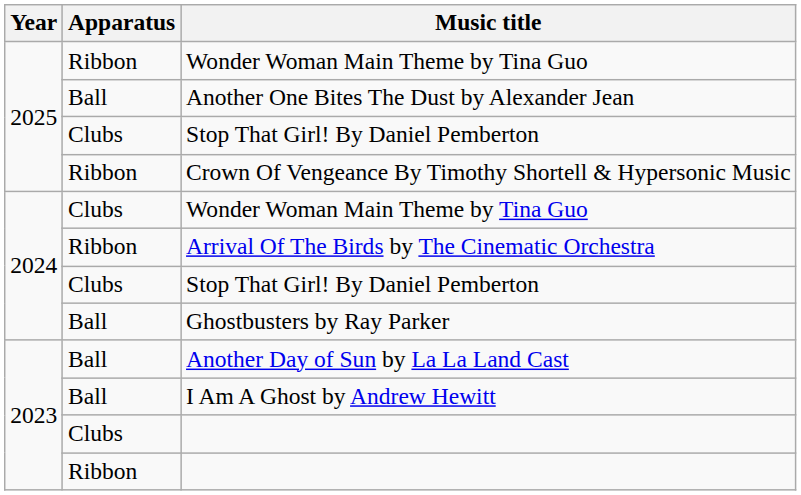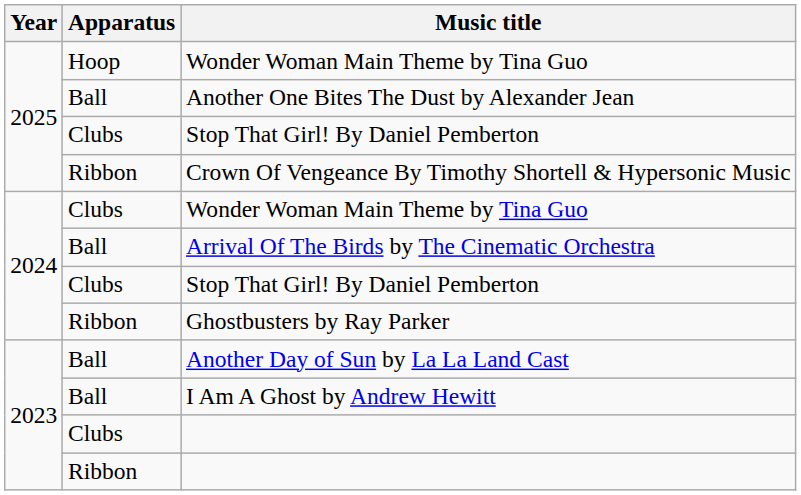 <table class="wikitable">
 <tr>
 <th>Year</th>
 <th>Apparatus</th>
 <th>Music title</th>
 </tr>
 <tr>
 <td rowspan="4">2025</td>
-<td>Ribbon</td>
+<td>Hoop</td>
 <td>Wonder Woman Main Theme by Tina Guo</td>
 </tr>
 <tr>
 <td>Ball</td>
 <td>Another One Bites The Dust by Alexander Jean</td>
 </tr>
 <tr>
 <td>Clubs</td>
 <td>Stop That Girl! By Daniel Pemberton</td>
 </tr>
 <tr>
 <td>Ribbon</td>
 <td>Crown Of Vengeance By Timothy Shortell & Hypersonic Music</td>
 </tr>
 <tr>
 <td rowspan="4">2024</td>
 <td>Clubs</td>
 <td>Wonder Woman Main Theme by <a href='#'>Tina Guo</a></td>
 </tr>
 <tr>
-<td>Ribbon</td>
+<td>Ball</td>
 <td><a href='#'>Arrival Of The Birds</a> by <a href='#'>The Cinematic Orchestra</a></td>
 </tr>
 <tr>
 <td>Clubs</td>
 <td>Stop That Girl! By Daniel Pemberton</td>
 </tr>
 <tr>
-<td>Ball</td>
+<td>Ribbon</td>
 <td>Ghostbusters by Ray Parker</td>
 </tr>
 <tr>
 <td rowspan="4">2023</td>
 <td>Ball</td>
 <td><a href='#'>Another Day of Sun</a> by <a href='#'>La La Land Cast</a></td>
 </tr>
 <tr>
 <td>Ball</td>
 <td>I Am A Ghost by <a href='#'>Andrew Hewitt</a></td>
 </tr>
 <tr>
 <td>Clubs</td>
 <td></td>
 </tr>
 <tr>
 <td>Ribbon</td>
 <td></td>
 </tr>
 </table>
